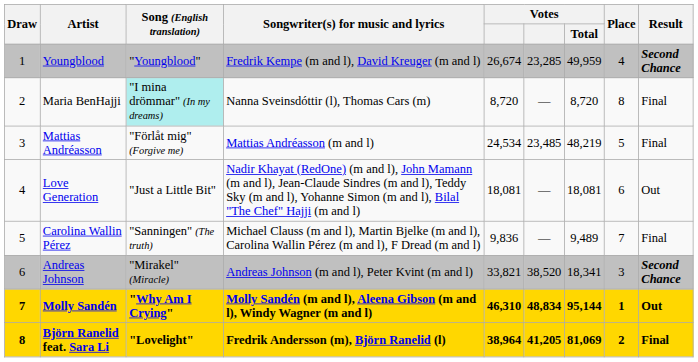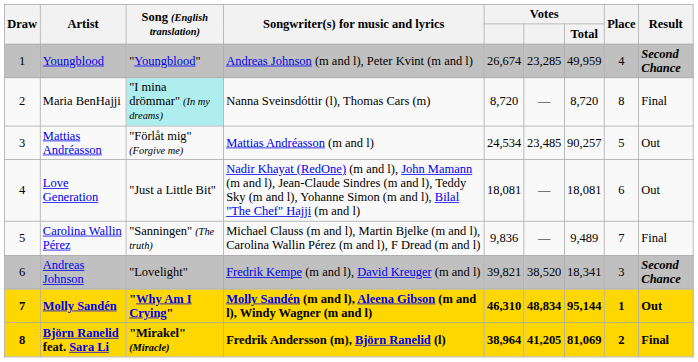 <table class="sortable wikitable" style="margin: 1em auto 1em auto; text-align:center;">
 <tr>
 <th rowspan="2">Draw</th>
 <th rowspan="2">Artist</th>
 <th rowspan="2">Song <small><em>(English translation)</em></small></th>
 <th rowspan="2">Songwriter(s) for music and lyrics</th>
 <th colspan="3" class="unsortable">Votes</th>
 <th rowspan="2">Place</th>
 <th rowspan="2">Result</th>
 </tr>
 <tr>
 <th></th>
 <th></th>
 <th>Total</th>
 </tr>
 <tr style="background:silver;">
 <td>1</td>
 <td align="left"><a href='#'>Youngblood</a></td>
 <td align="left">"<a href='#'>Youngblood</a>"</td>
-<td align="left"><a href='#'>Fredrik Kempe</a> (m and l), <a href='#'>David Kreuger</a> (m and l)</td>
+<td align="left"><a href='#'>Andreas Johnson</a> (m and l), Peter Kvint (m and l)</td>
 <td>26,674</td>
 <td>23,285</td>
 <td>49,959</td>
 <td>4</td>
 <td align="left"><strong><em>Second Chance</em></strong></td>
 </tr>
 <tr>
 <td>2</td>
 <td align="left">Maria BenHajji</td>
 <td align="left" style="background: paleturquoise;">"I mina drömmar" <small><em>(In my dreams)</em></small></td>
 <td align="left">Nanna Sveinsdóttir (l), Thomas Cars (m)</td>
 <td>8,720</td>
 <td>—</td>
 <td>8,720</td>
 <td>8</td>
 <td align="left">Final</td>
 </tr>
 <tr>
 <td>3</td>
 <td align="left"><a href='#'>Mattias Andréasson</a></td>
 <td align="left">"Förlåt mig" <small><em>(Forgive me)</em></small></td>
 <td align="left"><a href='#'>Mattias Andréasson</a> (m and l)</td>
 <td>24,534</td>
 <td>23,485</td>
-<td>48,219</td>
+<td>90,257</td>
 <td>5</td>
-<td align="left">Final</td>
+<td align="left">Out</td>
 </tr>
 <tr>
 <td>4</td>
 <td align="left"><a href='#'>Love Generation</a></td>
 <td align="left">"Just a Little Bit"</td>
 <td align="left"><a href='#'>Nadir Khayat (RedOne)</a> (m and l), <a href='#'>John Mamann</a> (m and l), Jean-Claude Sindres (m and l), Teddy Sky (m and l), Yohanne Simon (m and l), <a href='#'>Bilal "The Chef" Hajji</a> (m and l)</td>
 <td>18,081</td>
 <td>—</td>
 <td>18,081</td>
 <td>6</td>
 <td align="left">Out</td>
 </tr>
 <tr>
 <td>5</td>
 <td align="left"><a href='#'>Carolina Wallin Pérez</a></td>
 <td align="left">"Sanningen" <small><em>(The truth)</em></small></td>
 <td align="left">Michael Clauss (m and l), Martin Bjelke (m and l), Carolina Wallin Pérez (m and l), F Dread (m and l)</td>
 <td>9,836</td>
 <td>—</td>
 <td>9,489</td>
 <td>7</td>
 <td align="left">Final</td>
 </tr>
 <tr style="background:silver;">
 <td>6</td>
 <td align="left"><a href='#'>Andreas Johnson</a></td>
-<td align="left">"Mirakel" <small><em>(Miracle)</em></small></td>
-<td align="left"><a href='#'>Andreas Johnson</a> (m and l), Peter Kvint (m and l)</td>
-<td>33,821</td>
+<td align="left">"Lovelight"</td>
+<td align="left"><a href='#'>Fredrik Kempe</a> (m and l), <a href='#'>David Kreuger</a> (m and l)</td>
+<td>39,821</td>
 <td>38,520</td>
 <td>18,341</td>
 <td>3</td>
 <td align="left"><strong><em>Second Chance</em></strong></td>
 </tr>
 <tr style="font-weight:bold;background:gold;">
 <td>7</td>
 <td align="left"><a href='#'>Molly Sandén</a></td>
 <td align="left">"<a href='#'>Why Am I Crying</a>"</td>
 <td align="left"><a href='#'>Molly Sandén</a> (m and l), <a href='#'>Aleena Gibson</a> (m and l), Windy Wagner (m and l)</td>
 <td>46,310</td>
 <td>48,834</td>
 <td>95,144</td>
 <td>1</td>
 <td align="left">Out</td>
 </tr>
 <tr style="font-weight:bold;background:gold;">
 <td>8</td>
 <td align="left"><a href='#'>Björn Ranelid</a> feat. <a href='#'>Sara Li</a></td>
-<td align="left">"Lovelight"</td>
+<td align="left">"Mirakel" <small><em>(Miracle)</em></small></td>
 <td align="left">Fredrik Andersson (m), <a href='#'>Björn Ranelid</a> (l)</td>
 <td>38,964</td>
 <td>41,205</td>
 <td>81,069</td>
 <td>2</td>
 <td align="left">Final</td>
 </tr>
 </table>
